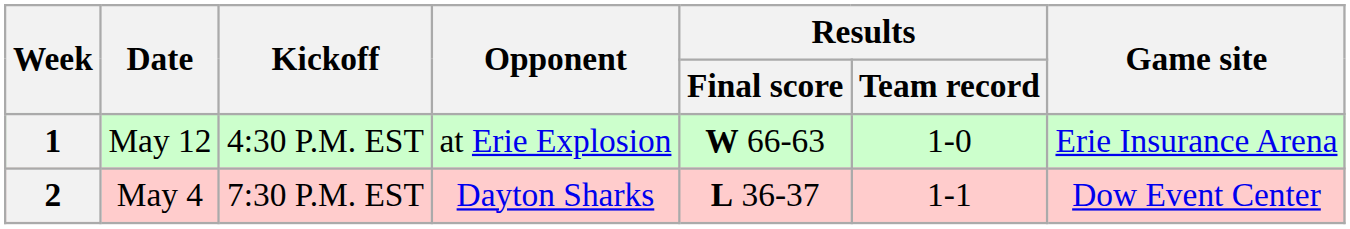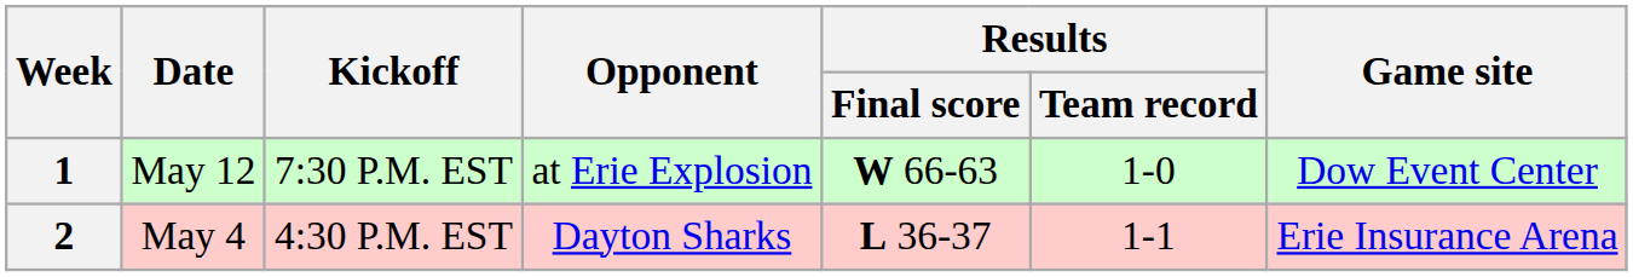 <table class="wikitable" align="center" style="font-size: 92%">
 <tr>
 <th rowspan="2">Week</th>
 <th rowspan="2">Date</th>
 <th rowspan="2">Kickoff</th>
 <th rowspan="2">Opponent</th>
 <th colspan="2">Results</th>
 <th rowspan="2">Game site</th>
 </tr>
 <tr>
 <th>Final score</th>
 <th>Team record</th>
 </tr>
 <tr style="background:#cfc">
 <th>1</th>
 <td style="text-align:center;">May 12</td>
-<td style="text-align:center;">4:30 P.M. EST</td>
+<td style="text-align:center;">7:30 P.M. EST</td>
 <td style="text-align:center;">at <a href='#'>Erie Explosion</a></td>
 <td style="text-align:center;"><strong>W</strong> 66-63</td>
 <td style="text-align:center;">1-0</td>
-<td style="text-align:center;"><a href='#'>Erie Insurance Arena</a></td>
+<td style="text-align:center;"><a href='#'>Dow Event Center</a></td>
 </tr>
 <tr style="background:#fcc">
 <th>2</th>
 <td style="text-align:center;">May 4</td>
-<td style="text-align:center;">7:30 P.M. EST</td>
+<td style="text-align:center;">4:30 P.M. EST</td>
 <td style="text-align:center;"><a href='#'>Dayton Sharks</a></td>
 <td style="text-align:center;"><strong>L</strong> 36-37</td>
 <td style="text-align:center;">1-1</td>
-<td style="text-align:center;"><a href='#'>Dow Event Center</a></td>
+<td style="text-align:center;"><a href='#'>Erie Insurance Arena</a></td>
 </tr>
 </table>
